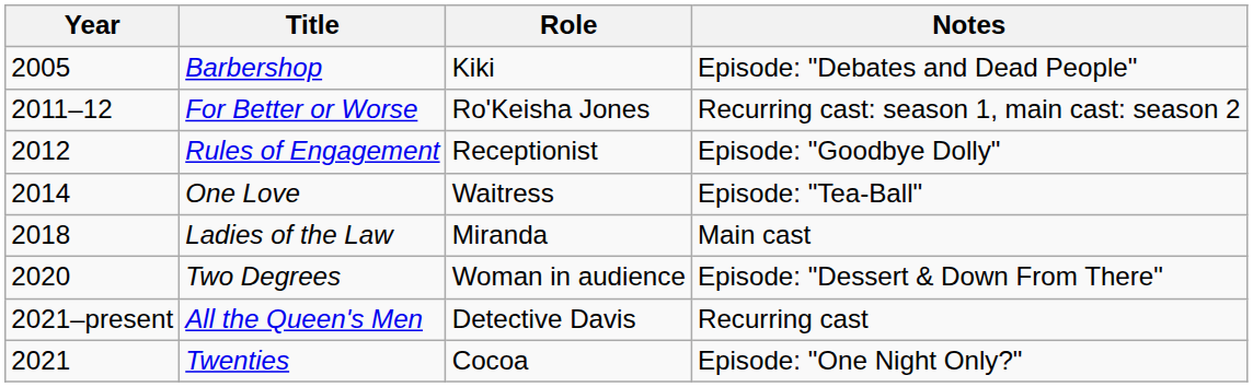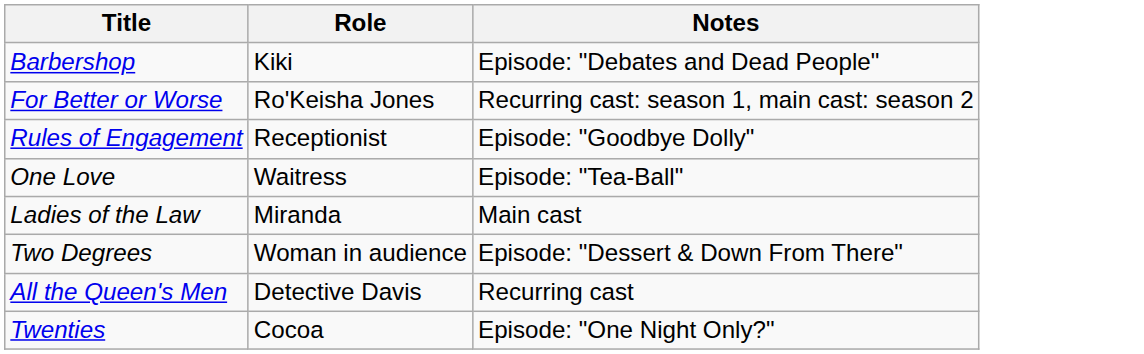 <table class="wikitable plainrowheaders sortable" style="margin-right: 0;">
 <tr>
-<th scope="col">Year</th>
 <th scope="col">Title</th>
 <th scope="col">Role</th>
 <th scope="col" class="unsortable">Notes</th>
 </tr>
 <tr>
-<td>2005</td>
 <td><em><a href='#'>Barbershop</a></em></td>
 <td>Kiki</td>
 <td>Episode: "Debates and Dead People"</td>
 </tr>
 <tr>
-<td>2011–12</td>
 <td><em><a href='#'>For Better or Worse</a></em></td>
 <td>Ro'Keisha Jones</td>
 <td>Recurring cast: season 1, main cast: season 2</td>
 </tr>
 <tr>
-<td>2012</td>
 <td><em><a href='#'>Rules of Engagement</a></em></td>
 <td>Receptionist</td>
 <td>Episode: "Goodbye Dolly"</td>
 </tr>
 <tr>
-<td>2014</td>
 <td><em>One Love</em></td>
 <td>Waitress</td>
 <td>Episode: "Tea-Ball"</td>
 </tr>
 <tr>
-<td>2018</td>
 <td><em>Ladies of the Law</em></td>
 <td>Miranda</td>
 <td>Main cast</td>
 </tr>
 <tr>
-<td>2020</td>
 <td><em>Two Degrees</em></td>
 <td>Woman in audience</td>
 <td>Episode: "Dessert & Down From There"</td>
 </tr>
 <tr>
-<td>2021–present</td>
 <td><em><a href='#'>All the Queen's Men</a></em></td>
 <td>Detective Davis</td>
 <td>Recurring cast</td>
 </tr>
 <tr>
-<td>2021</td>
 <td><em><a href='#'>Twenties</a></em></td>
 <td>Cocoa</td>
 <td>Episode: "One Night Only?"</td>
 </tr>
 </table>
